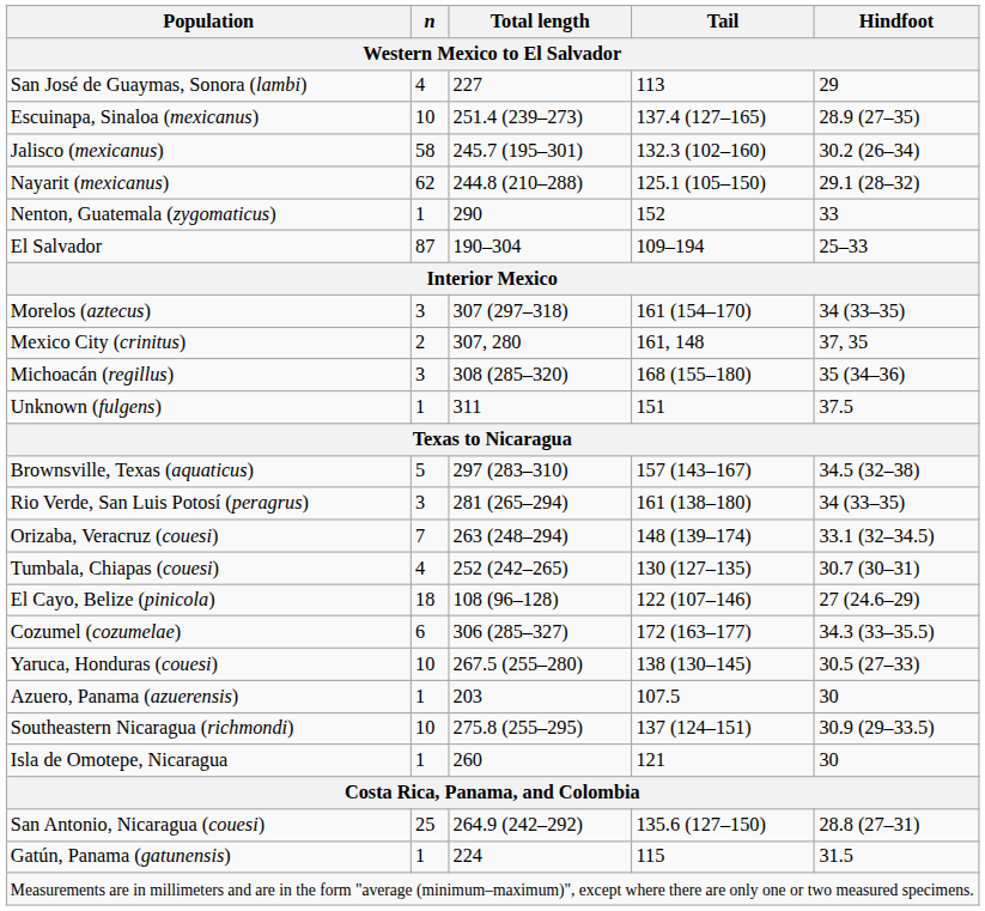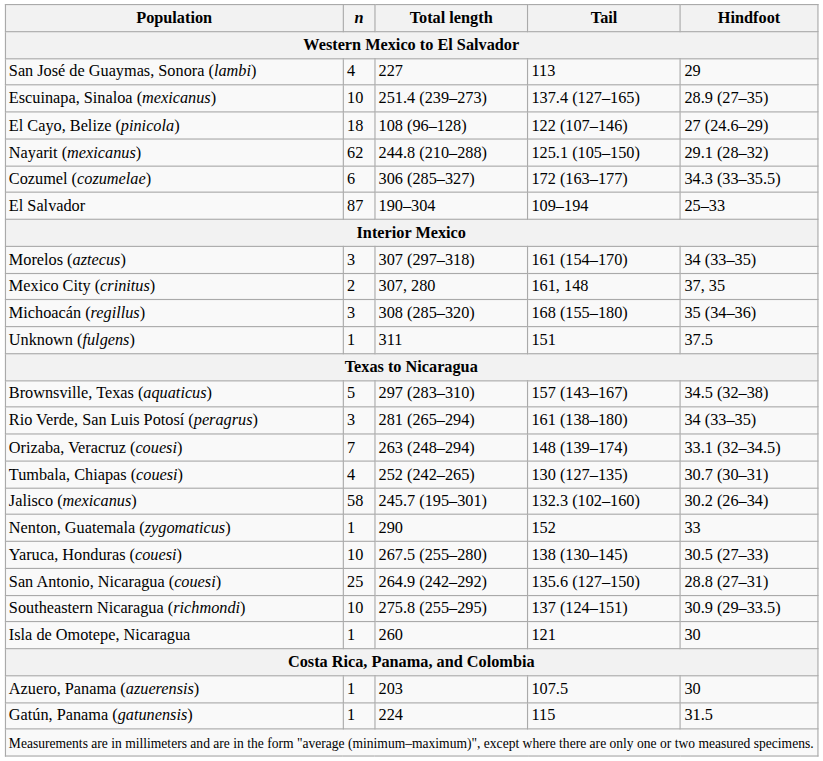 <table class="wikitable" style="float: right; margin-left: 0.5em; font-size: 90%; width:50em; margin-top: 0em">
 <tr>
 <th>Population</th>
 <th><em>n</em></th>
 <th>Total length</th>
 <th>Tail</th>
 <th>Hindfoot</th>
 </tr>
 <tr>
 <th colspan="5">Western Mexico to El Salvador</th>
 </tr>
 <tr>
 <td>San José de Guaymas, Sonora (<em>lambi</em>)</td>
 <td>4</td>
 <td>227</td>
 <td>113</td>
 <td>29</td>
 </tr>
 <tr>
 <td>Escuinapa, Sinaloa (<em>mexicanus</em>)</td>
 <td>10</td>
 <td>251.4 (239–273)</td>
 <td>137.4 (127–165)</td>
 <td>28.9 (27–35)</td>
 </tr>
 <tr>
-<td>Jalisco (<em>mexicanus</em>)</td>
-<td>58</td>
-<td>245.7 (195–301)</td>
-<td>132.3 (102–160)</td>
-<td>30.2 (26–34)</td>
+<td>El Cayo, Belize (<em>pinicola</em>)</td>
+<td>18</td>
+<td>108 (96–128)</td>
+<td>122 (107–146)</td>
+<td>27 (24.6–29)</td>
 </tr>
 <tr>
 <td>Nayarit (<em>mexicanus</em>)</td>
 <td>62</td>
 <td>244.8 (210–288)</td>
 <td>125.1 (105–150)</td>
 <td>29.1 (28–32)</td>
 </tr>
 <tr>
-<td>Nenton, Guatemala (<em>zygomaticus</em>)</td>
-<td>1</td>
-<td>290</td>
-<td>152</td>
-<td>33</td>
+<td>Cozumel (<em>cozumelae</em>)</td>
+<td>6</td>
+<td>306 (285–327)</td>
+<td>172 (163–177)</td>
+<td>34.3 (33–35.5)</td>
 </tr>
 <tr>
 <td>El Salvador</td>
 <td>87</td>
 <td>190–304</td>
 <td>109–194</td>
 <td>25–33</td>
 </tr>
 <tr>
 <th colspan="5">Interior Mexico</th>
 </tr>
 <tr>
 <td>Morelos (<em>aztecus</em>)</td>
 <td>3</td>
 <td>307 (297–318)</td>
 <td>161 (154–170)</td>
 <td>34 (33–35)</td>
 </tr>
 <tr>
 <td>Mexico City (<em>crinitus</em>)</td>
 <td>2</td>
 <td>307, 280</td>
 <td>161, 148</td>
 <td>37, 35</td>
 </tr>
 <tr>
 <td>Michoacán (<em>regillus</em>)</td>
 <td>3</td>
 <td>308 (285–320)</td>
 <td>168 (155–180)</td>
 <td>35 (34–36)</td>
 </tr>
 <tr>
 <td>Unknown (<em>fulgens</em>)</td>
 <td>1</td>
 <td>311</td>
 <td>151</td>
 <td>37.5</td>
 </tr>
 <tr>
 <th colspan="5">Texas to Nicaragua</th>
 </tr>
 <tr>
 <td>Brownsville, Texas (<em>aquaticus</em>)</td>
 <td>5</td>
 <td>297 (283–310)</td>
 <td>157 (143–167)</td>
 <td>34.5 (32–38)</td>
 </tr>
 <tr>
 <td>Rio Verde, San Luis Potosí (<em>peragrus</em>)</td>
 <td>3</td>
 <td>281 (265–294)</td>
 <td>161 (138–180)</td>
 <td>34 (33–35)</td>
 </tr>
 <tr>
 <td>Orizaba, Veracruz (<em>couesi</em>)</td>
 <td>7</td>
 <td>263 (248–294)</td>
 <td>148 (139–174)</td>
 <td>33.1 (32–34.5)</td>
 </tr>
 <tr>
 <td>Tumbala, Chiapas (<em>couesi</em>)</td>
 <td>4</td>
 <td>252 (242–265)</td>
 <td>130 (127–135)</td>
 <td>30.7 (30–31)</td>
 </tr>
 <tr>
-<td>El Cayo, Belize (<em>pinicola</em>)</td>
-<td>18</td>
-<td>108 (96–128)</td>
-<td>122 (107–146)</td>
-<td>27 (24.6–29)</td>
+<td>Jalisco (<em>mexicanus</em>)</td>
+<td>58</td>
+<td>245.7 (195–301)</td>
+<td>132.3 (102–160)</td>
+<td>30.2 (26–34)</td>
 </tr>
 <tr>
-<td>Cozumel (<em>cozumelae</em>)</td>
-<td>6</td>
-<td>306 (285–327)</td>
-<td>172 (163–177)</td>
-<td>34.3 (33–35.5)</td>
+<td>Nenton, Guatemala (<em>zygomaticus</em>)</td>
+<td>1</td>
+<td>290</td>
+<td>152</td>
+<td>33</td>
 </tr>
 <tr>
 <td>Yaruca, Honduras (<em>couesi</em>)</td>
 <td>10</td>
 <td>267.5 (255–280)</td>
 <td>138 (130–145)</td>
 <td>30.5 (27–33)</td>
 </tr>
 <tr>
-<td>Azuero, Panama (<em>azuerensis</em>)</td>
-<td>1</td>
-<td>203</td>
-<td>107.5</td>
-<td>30</td>
+<td>San Antonio, Nicaragua (<em>couesi</em>)</td>
+<td>25</td>
+<td>264.9 (242–292)</td>
+<td>135.6 (127–150)</td>
+<td>28.8 (27–31)</td>
 </tr>
 <tr>
 <td>Southeastern Nicaragua (<em>richmondi</em>)</td>
 <td>10</td>
 <td>275.8 (255–295)</td>
 <td>137 (124–151)</td>
 <td>30.9 (29–33.5)</td>
 </tr>
 <tr>
 <td>Isla de Omotepe, Nicaragua</td>
 <td>1</td>
 <td>260</td>
 <td>121</td>
 <td>30</td>
 </tr>
 <tr>
 <th colspan="5">Costa Rica, Panama, and Colombia</th>
 </tr>
 <tr>
-<td>San Antonio, Nicaragua (<em>couesi</em>)</td>
-<td>25</td>
-<td>264.9 (242–292)</td>
-<td>135.6 (127–150)</td>
-<td>28.8 (27–31)</td>
+<td>Azuero, Panama (<em>azuerensis</em>)</td>
+<td>1</td>
+<td>203</td>
+<td>107.5</td>
+<td>30</td>
 </tr>
 <tr>
 <td>Gatún, Panama (<em>gatunensis</em>)</td>
 <td>1</td>
 <td>224</td>
 <td>115</td>
 <td>31.5</td>
 </tr>
 <tr>
 <td colspan="5"><small>Measurements are in millimeters and are in the form "average (minimum–maximum)", except where there are only one or two measured specimens.</small></td>
 </tr>
 </table>
